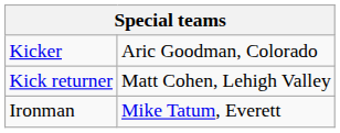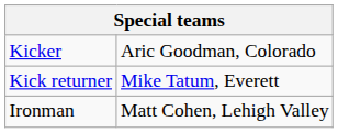 <table class="wikitable">
 <tr>
 <th colspan="6">Special teams</th>
 </tr>
 <tr>
 <td><a href='#'>Kicker</a></td>
 <td>Aric Goodman, Colorado</td>
 </tr>
 <tr>
 <td><a href='#'>Kick returner</a></td>
-<td>Matt Cohen, Lehigh Valley</td>
+<td><a href='#'>Mike Tatum</a>, Everett</td>
 </tr>
 <tr>
 <td>Ironman</td>
-<td><a href='#'>Mike Tatum</a>, Everett</td>
+<td>Matt Cohen, Lehigh Valley</td>
 </tr>
 </table>
